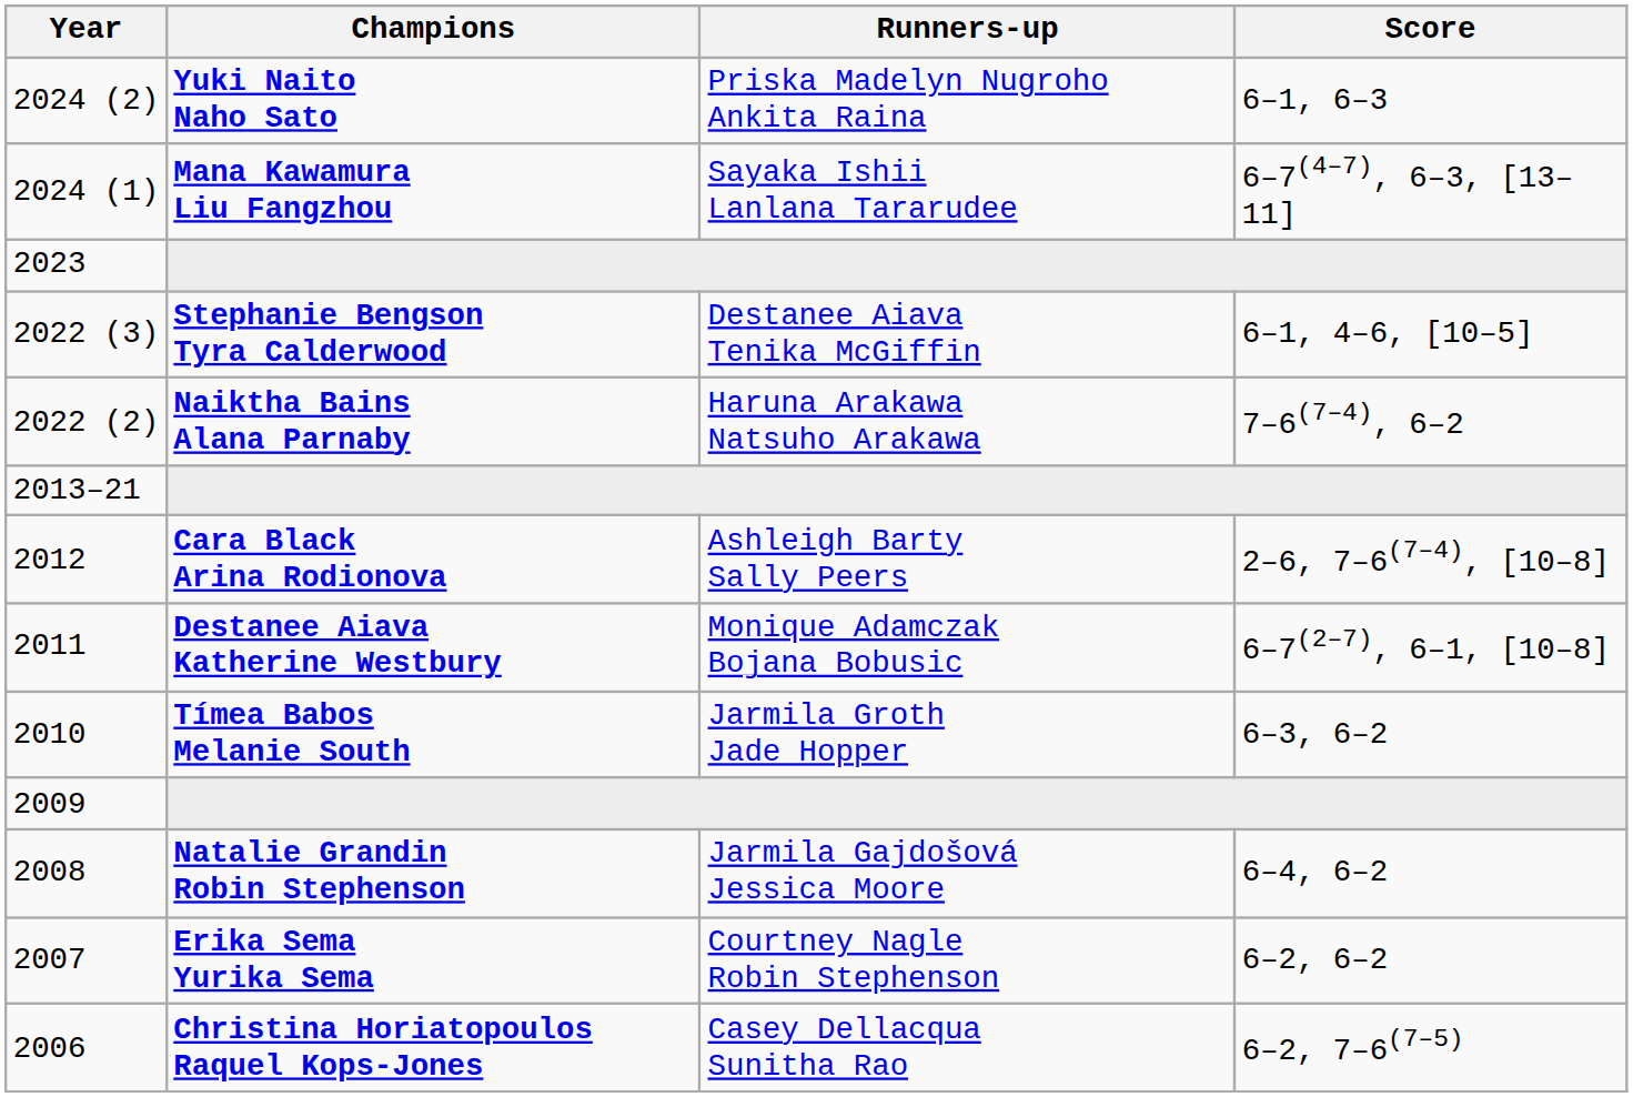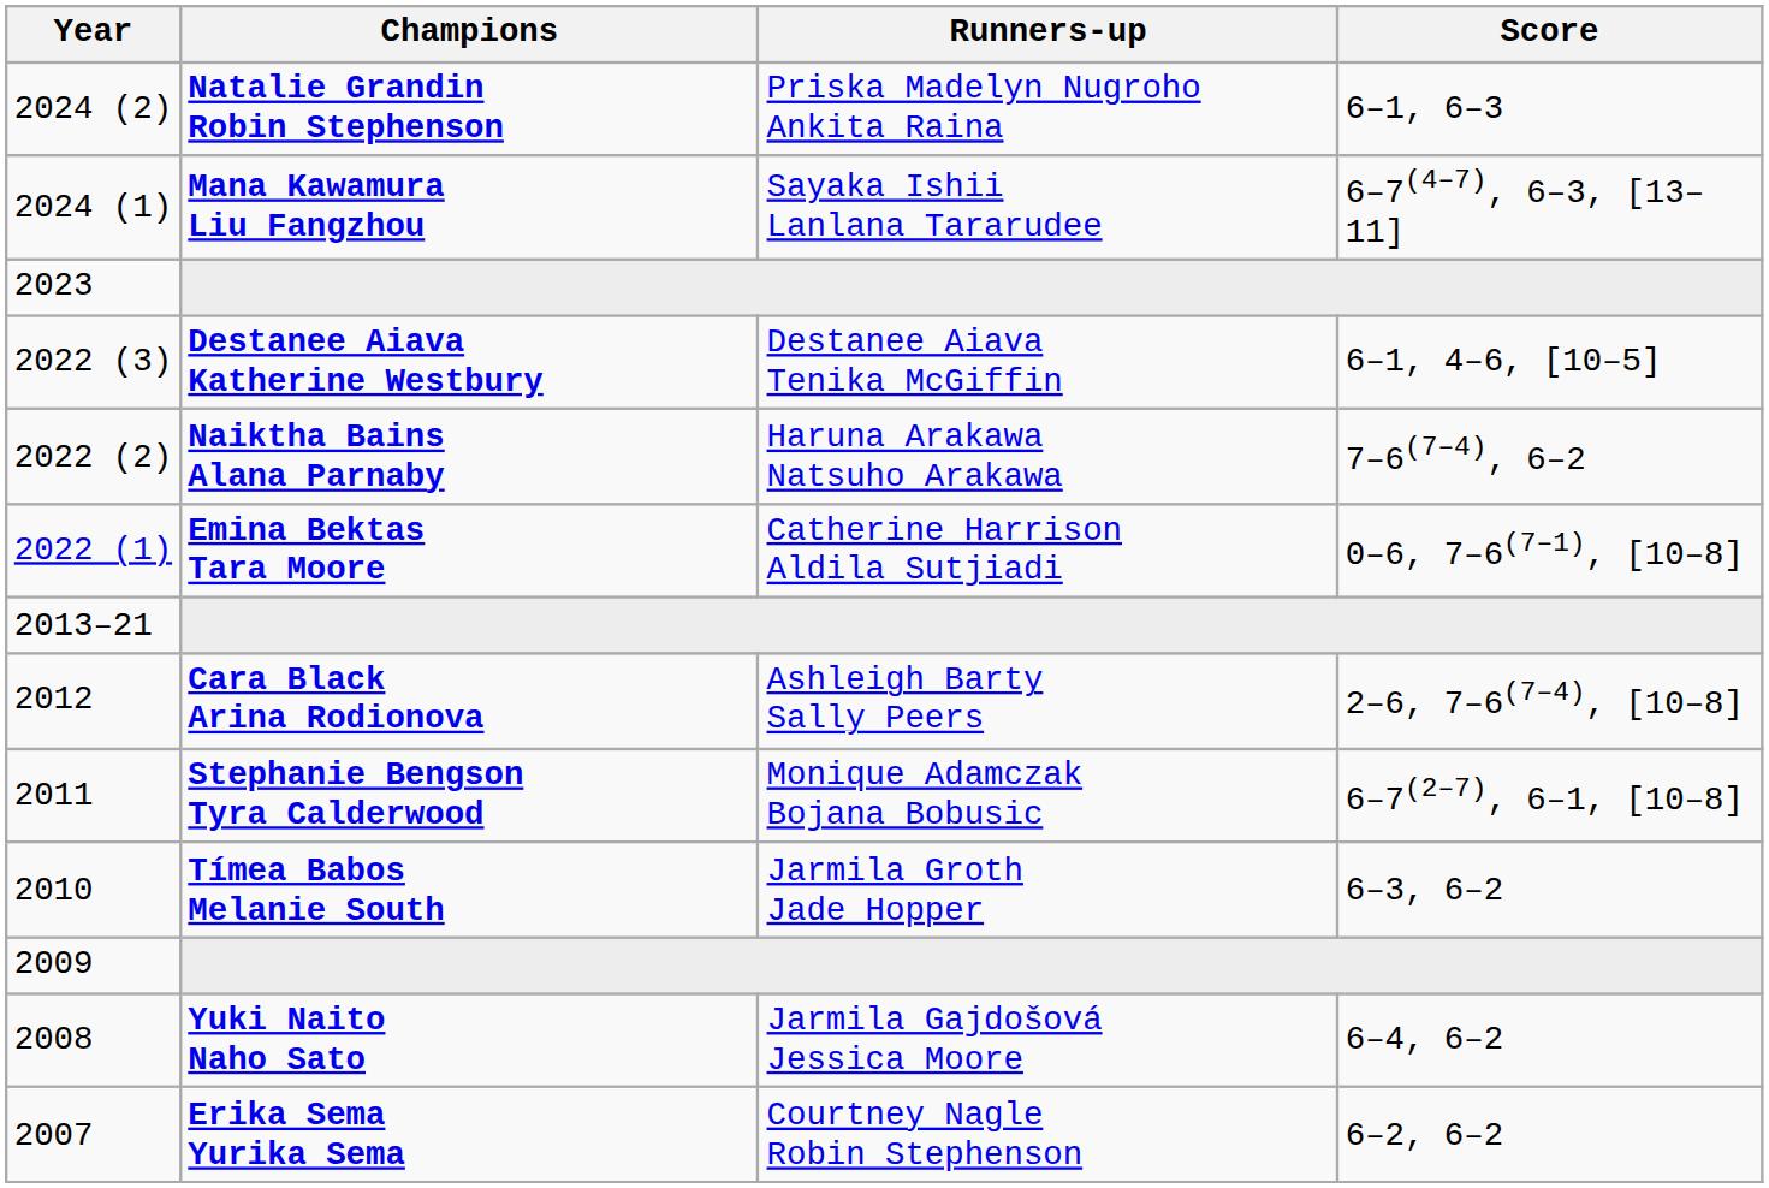 <table class="wikitable" style="font-size:90%">
 <tr>
 <th>Year</th>
 <th width="200">Champions</th>
 <th width="200">Runners-up</th>
 <th width="145">Score</th>
 </tr>
 <tr>
 <td>2024 (2)</td>
-<td> <strong><a href='#'>Yuki Naito</a></strong><br> <strong><a href='#'>Naho Sato</a></strong></td>
+<td> <strong><a href='#'>Natalie Grandin</a></strong><br> <strong><a href='#'>Robin Stephenson</a></strong></td>
 <td> <a href='#'>Priska Madelyn Nugroho</a><br> <a href='#'>Ankita Raina</a></td>
 <td>6–1, 6–3</td>
 </tr>
 <tr>
 <td>2024 (1)</td>
 <td> <strong><a href='#'>Mana Kawamura</a></strong><br> <strong><a href='#'>Liu Fangzhou</a></strong></td>
 <td> <a href='#'>Sayaka Ishii</a><br> <a href='#'>Lanlana Tararudee</a></td>
 <td>6–7<sup>(4–7)</sup>, 6–3, [13–11]</td>
 </tr>
 <tr>
 <td>2023</td>
 <td colspan=3 bgcolor="#ededed"></td>
 </tr>
 <tr>
 <td>2022 (3)</td>
-<td> <strong><a href='#'>Stephanie Bengson</a></strong><br> <strong><a href='#'>Tyra Calderwood</a></strong></td>
+<td> <strong><a href='#'>Destanee Aiava</a></strong><br> <strong><a href='#'>Katherine Westbury</a></strong></td>
 <td> <a href='#'>Destanee Aiava</a><br> <a href='#'>Tenika McGiffin</a></td>
 <td>6–1, 4–6, [10–5]</td>
 </tr>
 <tr>
 <td>2022 (2)</td>
 <td> <strong><a href='#'>Naiktha Bains</a></strong><br> <strong><a href='#'>Alana Parnaby</a></strong></td>
 <td> <a href='#'>Haruna Arakawa</a><br> <a href='#'>Natsuho Arakawa</a></td>
 <td>7–6<sup>(7–4)</sup>, 6–2</td>
+</tr>
+<tr>
+<td><a href='#'>2022 (1)</a></td>
+<td> <strong><a href='#'>Emina Bektas</a></strong><br> <strong><a href='#'>Tara Moore</a></strong></td>
+<td> <a href='#'>Catherine Harrison</a><br> <a href='#'>Aldila Sutjiadi</a></td>
+<td>0–6, 7–6<sup>(7–1)</sup>, [10–8]</td>
 </tr>
 <tr>
 <td>2013–21</td>
 <td colspan=3 bgcolor="#ededed"></td>
 </tr>
 <tr>
 <td>2012</td>
 <td> <strong><a href='#'>Cara Black</a></strong><br> <strong><a href='#'>Arina Rodionova</a></strong></td>
 <td> <a href='#'>Ashleigh Barty</a><br> <a href='#'>Sally Peers</a></td>
 <td>2–6, 7–6<sup>(7–4)</sup>, [10–8]</td>
 </tr>
 <tr>
 <td>2011</td>
-<td> <strong><a href='#'>Destanee Aiava</a></strong><br> <strong><a href='#'>Katherine Westbury</a></strong></td>
+<td> <strong><a href='#'>Stephanie Bengson</a></strong><br> <strong><a href='#'>Tyra Calderwood</a></strong></td>
 <td> <a href='#'>Monique Adamczak</a><br> <a href='#'>Bojana Bobusic</a></td>
 <td>6–7<sup>(2–7)</sup>, 6–1, [10–8]</td>
 </tr>
 <tr>
 <td>2010</td>
 <td> <strong><a href='#'>Tímea Babos</a></strong><br> <strong><a href='#'>Melanie South</a></strong></td>
 <td> <a href='#'>Jarmila Groth</a> <br> <a href='#'>Jade Hopper</a></td>
 <td>6–3, 6–2</td>
 </tr>
 <tr>
 <td>2009</td>
 <td colspan=3 bgcolor="#ededed"></td>
 </tr>
 <tr>
 <td>2008</td>
-<td> <strong><a href='#'>Natalie Grandin</a></strong><br> <strong><a href='#'>Robin Stephenson</a></strong></td>
+<td> <strong><a href='#'>Yuki Naito</a></strong><br> <strong><a href='#'>Naho Sato</a></strong></td>
 <td> <a href='#'>Jarmila Gajdošová</a><br> <a href='#'>Jessica Moore</a></td>
 <td>6–4, 6–2</td>
 </tr>
 <tr>
 <td>2007</td>
 <td> <strong><a href='#'>Erika Sema</a></strong><br> <strong><a href='#'>Yurika Sema</a></strong></td>
 <td> <a href='#'>Courtney Nagle</a><br> <a href='#'>Robin Stephenson</a></td>
 <td>6–2, 6–2</td>
 </tr>
 <tr>
-<td>2006</td>
-<td> <strong><a href='#'>Christina Horiatopoulos</a></strong><br> <strong><a href='#'>Raquel Kops-Jones</a></strong></td>
-<td> <a href='#'>Casey Dellacqua</a><br> <a href='#'>Sunitha Rao</a></td>
-<td>6–2, 7–6<sup>(7–5)</sup></td>
-</tr>
-<tr>
 </tr>
 </table>
